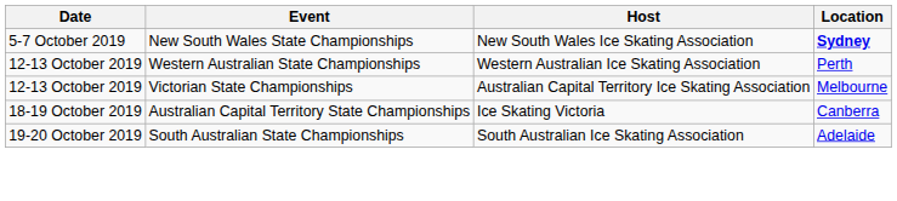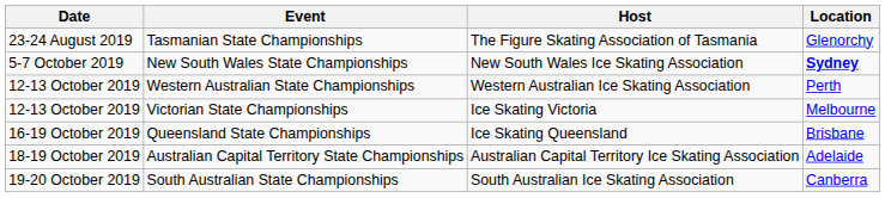 <table class="wikitable">
 <tr>
 <th>Date</th>
 <th>Event</th>
 <th>Host</th>
 <th>Location</th>
+</tr>
+<tr>
+<td>23-24 August 2019</td>
+<td>Tasmanian State Championships</td>
+<td>The Figure Skating Association of Tasmania</td>
+<td><a href='#'>Glenorchy</a></td>
 </tr>
 <tr>
 <td>5-7 October 2019</td>
 <td>New South Wales State Championships</td>
 <td>New South Wales Ice Skating Association</td>
 <td><strong><a href='#'>Sydney</a></strong></td>
 </tr>
 <tr>
 <td>12-13 October 2019</td>
 <td>Western Australian State Championships</td>
 <td>Western Australian Ice Skating Association</td>
 <td><a href='#'>Perth</a></td>
 </tr>
 <tr>
 <td>12-13 October 2019</td>
 <td>Victorian State Championships</td>
-<td>Australian Capital Territory Ice Skating Association</td>
+<td>Ice Skating Victoria</td>
 <td><a href='#'>Melbourne</a></td>
+</tr>
+<tr>
+<td>16-19 October 2019</td>
+<td>Queensland State Championships</td>
+<td>Ice Skating Queensland</td>
+<td><a href='#'>Brisbane</a></td>
 </tr>
 <tr>
 <td>18-19 October 2019</td>
 <td>Australian Capital Territory State Championships</td>
-<td>Ice Skating Victoria</td>
-<td><a href='#'>Canberra</a></td>
+<td>Australian Capital Territory Ice Skating Association</td>
+<td><a href='#'>Adelaide</a></td>
 </tr>
 <tr>
 <td>19-20 October 2019</td>
 <td>South Australian State Championships</td>
 <td>South Australian Ice Skating Association</td>
-<td><a href='#'>Adelaide</a></td>
+<td><a href='#'>Canberra</a></td>
 </tr>
 </table>
